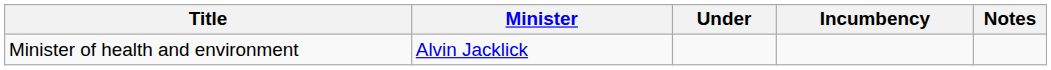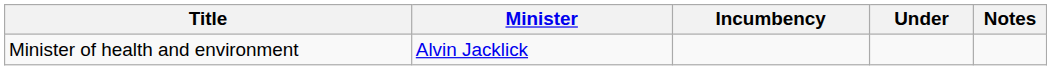 <table class="wikitable" style="width:100%;">
 <tr>
 <th>Title</th>
 <th style="width:25%;"><a href='#'>Minister</a></th>
+<th style="width:160px;">Incumbency</th>
 <th style="width:10%;">Under</th>
-<th style="width:160px;">Incumbency</th>
 <th style="width:7%;">Notes</th>
 </tr>
 <tr>
 <td>Minister of health and environment</td>
 <td><a href='#'>Alvin Jacklick</a></td>
 <td></td>
 <td></td>
 <td></td>
 </tr>
 </table>
